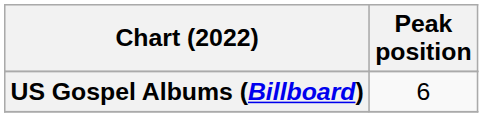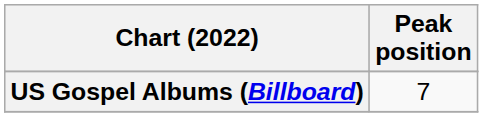 <table class="wikitable sortable plainrowheaders" style="text-align:center">
 <tr>
 <th scope="col">Chart (2022)</th>
 <th scope="col">Peak<br> position</th>
 </tr>
 <tr>
 </tr>
 <tr>
 <th scope="row">US Gospel Albums (<a href='#'><em>Billboard</em></a>)</th>
-<td>6</td>
+<td>7</td>
 </tr>
 <tr>
 </tr>
 </table>
